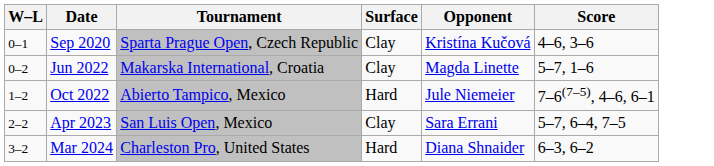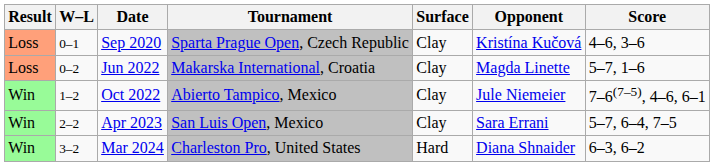 <table class="sortable wikitable">
 <tr>
+<th>Result</th>
 <th class="unsortable">W–L</th>
 <th>Date</th>
 <th>Tournament</th>
 <th>Surface</th>
 <th>Opponent</th>
 <th class="unsortable">Score</th>
 </tr>
 <tr>
+<td bgcolor=FFA07A>Loss</td>
 <td><small>0–1</small></td>
 <td><a href='#'>Sep 2020</a></td>
 <td style="background:silver;"><a href='#'>Sparta Prague Open</a>, Czech Republic</td>
 <td>Clay</td>
 <td> <a href='#'>Kristína Kučová</a></td>
 <td>4–6, 3–6</td>
 </tr>
 <tr>
+<td bgcolor=FFA07A>Loss</td>
 <td><small>0–2</small></td>
 <td><a href='#'>Jun 2022</a></td>
 <td style="background:silver;"><a href='#'>Makarska International</a>, Croatia</td>
 <td>Clay</td>
 <td> <a href='#'>Magda Linette</a></td>
 <td>5–7, 1–6</td>
 </tr>
 <tr>
+<td style="background:#98fb98;">Win</td>
 <td><small>1–2</small></td>
 <td><a href='#'>Oct 2022</a></td>
 <td style="background:silver;"><a href='#'>Abierto Tampico</a>, Mexico</td>
-<td>Hard</td>
+<td>Clay</td>
 <td> <a href='#'>Jule Niemeier</a></td>
 <td>7–6<sup>(7–5)</sup>, 4–6, 6–1</td>
 </tr>
 <tr>
+<td bgcolor=98FB98>Win</td>
 <td><small>2–2</small></td>
 <td><a href='#'>Apr 2023</a></td>
 <td style="background:silver;"><a href='#'>San Luis Open</a>, Mexico</td>
 <td>Clay</td>
 <td> <a href='#'>Sara Errani</a></td>
 <td>5–7, 6–4, 7–5</td>
 </tr>
 <tr>
+<td style="background:#98fb98;">Win</td>
 <td><small>3–2</small></td>
 <td><a href='#'>Mar 2024</a></td>
 <td style="background:silver;"><a href='#'>Charleston Pro</a>, United States</td>
 <td>Hard</td>
 <td> <a href='#'>Diana Shnaider</a></td>
 <td>6–3, 6–2</td>
 </tr>
 </table>
